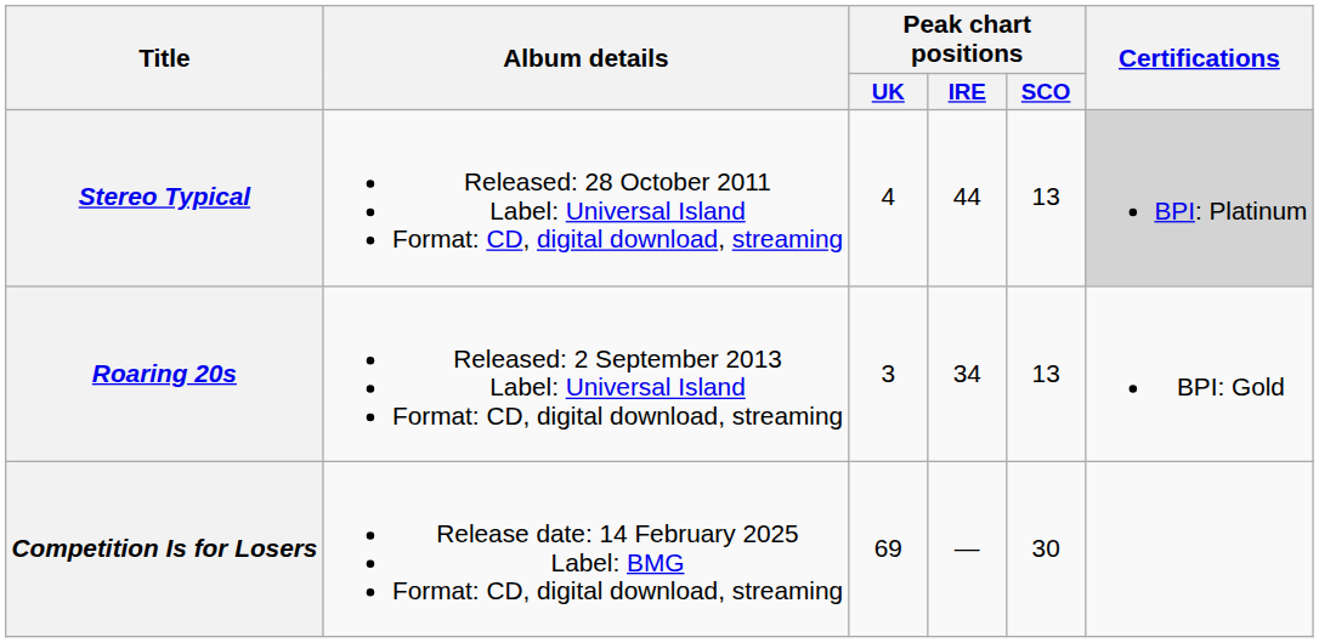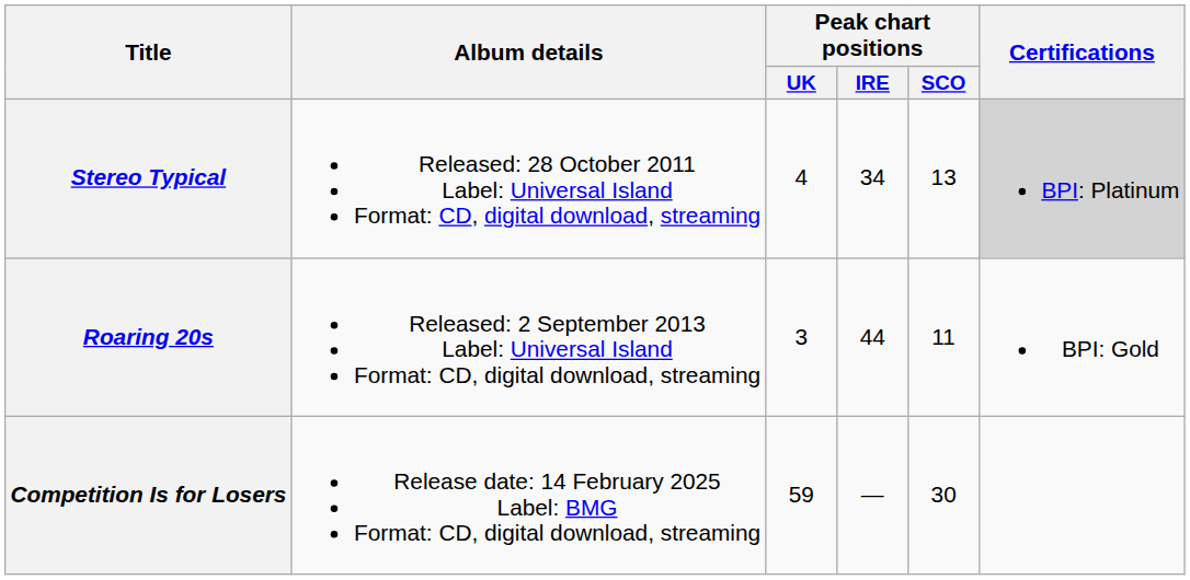 <table class="wikitable plainrowheaders" style="text-align:center;">
 <tr>
 <th scope="col" rowspan="2">Title</th>
 <th scope="col" rowspan="2">Album details</th>
 <th scope="col" colspan="3">Peak chart positions</th>
 <th scope="col" rowspan="2"><a href='#'>Certifications</a></th>
 </tr>
 <tr>
 <th scope="col" style="width:3em;font-size:90%;"><a href='#'>UK</a><br></th>
 <th scope="col" style="width:3em;font-size:90%;"><a href='#'>IRE</a><br></th>
 <th scope="col" style="width:3em;font-size:90%;"><a href='#'>SCO</a><br></th>
 </tr>
 <tr>
 <th scope="row"><em><a href='#'>Stereo Typical</a></em></th>
 <td><br><ul><li>Released: 28 October 2011</li><li>Label: <a href='#'>Universal Island</a></li><li>Format: <a href='#'>CD</a>, <a href='#'>digital download</a>, <a href='#'>streaming</a></li></ul></td>
 <td>4</td>
-<td>44</td>
+<td>34</td>
 <td>13</td>
 <td style="background: lightgrey;"><br><ul><li><a href='#'>BPI</a>: Platinum</li></ul></td>
 </tr>
 <tr>
 <th scope="row"><em><a href='#'>Roaring 20s</a></em></th>
 <td><br><ul><li>Released: 2 September 2013</li><li>Label: <a href='#'>Universal Island</a></li><li>Format: CD, digital download, streaming</li></ul></td>
 <td>3</td>
-<td>34</td>
-<td>13</td>
+<td>44</td>
+<td>11</td>
 <td><br><ul><li>BPI: Gold</li></ul></td>
 </tr>
 <tr>
 <th scope="row"><em>Competition Is for Losers</em></th>
 <td><br><ul><li>Release date: 14 February 2025</li><li>Label: <a href='#'>BMG</a></li><li>Format: CD, digital download, streaming</li></ul></td>
-<td>69</td>
+<td>59</td>
 <td>—</td>
 <td>30</td>
 <td></td>
 </tr>
 </table>
